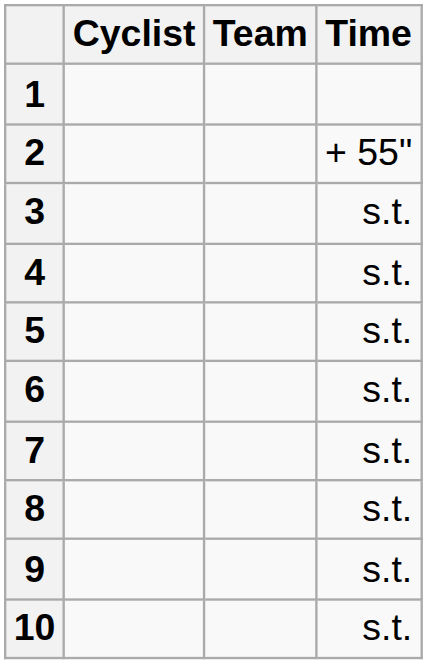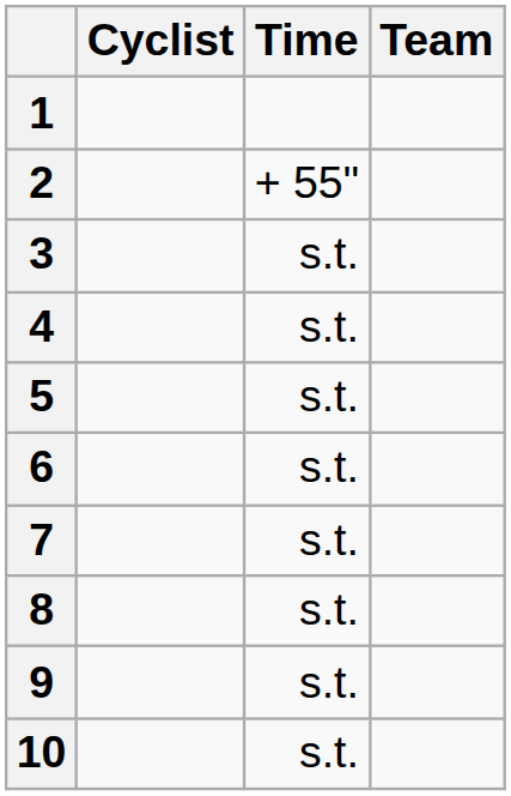 <table class="wikitable">
 <tr>
 <th></th>
 <th>Cyclist</th>
+<th>Time</th>
 <th>Team</th>
-<th>Time</th>
 </tr>
 <tr>
 <th>1</th>
 <td></td>
+<td align="right"></td>
 <td></td>
-<td align="right"></td>
 </tr>
 <tr>
 <th>2</th>
 <td></td>
+<td align="right">+ 55"</td>
 <td></td>
-<td align="right">+ 55"</td>
 </tr>
 <tr>
 <th>3</th>
 <td></td>
+<td align="right">s.t.</td>
 <td></td>
-<td align="right">s.t.</td>
 </tr>
 <tr>
 <th>4</th>
 <td></td>
+<td align="right">s.t.</td>
 <td></td>
-<td align="right">s.t.</td>
 </tr>
 <tr>
 <th>5</th>
 <td></td>
+<td align="right">s.t.</td>
 <td></td>
-<td align="right">s.t.</td>
 </tr>
 <tr>
 <th>6</th>
 <td></td>
+<td align="right">s.t.</td>
 <td></td>
-<td align="right">s.t.</td>
 </tr>
 <tr>
 <th>7</th>
 <td></td>
+<td align="right">s.t.</td>
 <td></td>
-<td align="right">s.t.</td>
 </tr>
 <tr>
 <th>8</th>
 <td></td>
+<td align="right">s.t.</td>
 <td></td>
-<td align="right">s.t.</td>
 </tr>
 <tr>
 <th>9</th>
 <td></td>
+<td align="right">s.t.</td>
 <td></td>
-<td align="right">s.t.</td>
 </tr>
 <tr>
 <th>10</th>
 <td></td>
+<td align="right">s.t.</td>
 <td></td>
-<td align="right">s.t.</td>
 </tr>
 </table>
